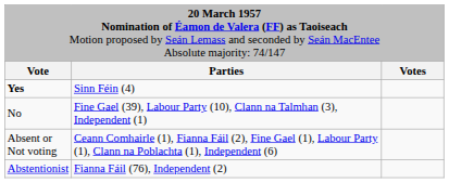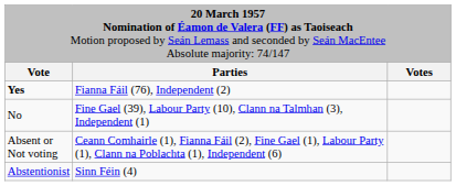 <table class="wikitable">
 <tr>
 <td colspan="3" bgcolor="#C0C0C0" align=center><strong>20 March 1957<br>Nomination of <a href='#'>Éamon de Valera</a> (<a href='#'>FF</a>) as Taoiseach</strong><br>Motion proposed by <a href='#'>Seán Lemass</a> and seconded by <a href='#'>Seán MacEntee</a><br>Absolute majority: 74/147</td>
 </tr>
 <tr bgcolor="#D8D8D8">
 <th width=80px>Vote</th>
 <th width=425px>Parties</th>
 <th width=80px>Votes</th>
 </tr>
 <tr>
 <td> <strong>Yes</strong></td>
-<td><a href='#'>Sinn Féin</a> (4)</td>
+<td><a href='#'>Fianna Fáil</a> (76), <a href='#'>Independent</a> (2)</td>
 <td></td>
 </tr>
 <tr>
 <td>No</td>
 <td><a href='#'>Fine Gael</a> (39), <a href='#'>Labour Party</a> (10), <a href='#'>Clann na Talmhan</a> (3), <a href='#'>Independent</a> (1)</td>
 <td></td>
 </tr>
 <tr>
 <td>Absent or<br>Not voting</td>
 <td><a href='#'>Ceann Comhairle</a> (1), <a href='#'>Fianna Fáil</a> (2), <a href='#'>Fine Gael</a> (1), <a href='#'>Labour Party</a> (1), <a href='#'>Clann na Poblachta</a> (1), <a href='#'>Independent</a> (6)</td>
 <td></td>
 </tr>
 <tr>
 <td><a href='#'>Abstentionist</a></td>
-<td><a href='#'>Fianna Fáil</a> (76), <a href='#'>Independent</a> (2)</td>
+<td><a href='#'>Sinn Féin</a> (4)</td>
 <td></td>
 </tr>
 </table>
